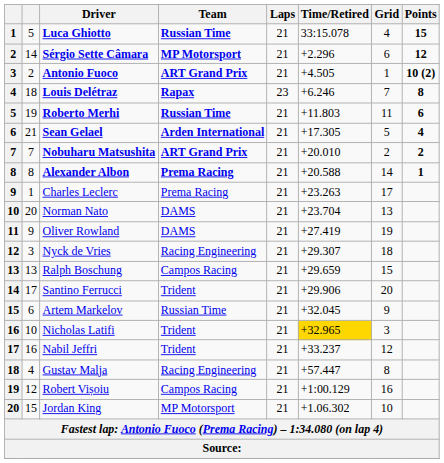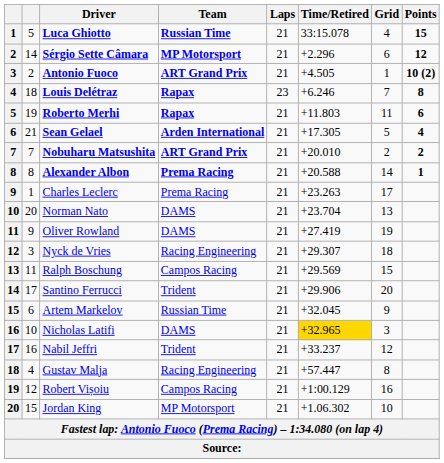 <table class="wikitable" style="font-size:85%">
 <tr>
 <th scope="col"></th>
 <th scope="col"></th>
 <th scope="col">Driver</th>
 <th scope="col">Team</th>
 <th scope="col">Laps</th>
 <th scope="col">Time/Retired</th>
 <th scope="col">Grid</th>
 <th scope="col">Points</th>
 </tr>
 <tr>
 <th scope="row">1</th>
 <td align="center">5</td>
 <td> <strong><a href='#'>Luca Ghiotto</a></strong></td>
 <td><strong><a href='#'>Russian Time</a></strong></td>
 <td align="center">21</td>
 <td>33:15.078</td>
 <td align="center">4</td>
 <td align="center"><strong>15</strong></td>
 </tr>
 <tr>
 <th scope="row">2</th>
 <td align="center">14</td>
 <td> <strong><a href='#'>Sérgio Sette Câmara</a></strong></td>
 <td><strong><a href='#'>MP Motorsport</a></strong></td>
 <td align="center">21</td>
 <td>+2.296</td>
 <td align="center">6</td>
 <td align="center"><strong>12</strong></td>
 </tr>
 <tr>
 <th scope="row">3</th>
 <td align="center">2</td>
 <td> <strong><a href='#'>Antonio Fuoco</a></strong></td>
 <td><strong><a href='#'>ART Grand Prix</a></strong></td>
 <td align="center">21</td>
 <td>+4.505</td>
 <td align="center">1</td>
 <td align="center"><strong>10 (2)</strong></td>
 </tr>
 <tr>
 <th scope="row">4</th>
 <td align="center">18</td>
 <td> <strong><a href='#'>Louis Delétraz</a></strong></td>
 <td><strong><a href='#'>Rapax</a></strong></td>
 <td align="center">23</td>
 <td>+6.246</td>
 <td align="center">7</td>
 <td align="center"><strong>8</strong></td>
 </tr>
 <tr>
 <th scope="row">5</th>
 <td align="center">19</td>
 <td> <strong><a href='#'>Roberto Merhi</a></strong></td>
-<td><strong><a href='#'>Russian Time</a></strong></td>
+<td><strong><a href='#'>Rapax</a></strong></td>
 <td align="center">21</td>
 <td>+11.803</td>
 <td align="center">11</td>
 <td align="center"><strong>6</strong></td>
 </tr>
 <tr>
 <th scope="row">6</th>
 <td align="center">21</td>
 <td> <strong><a href='#'>Sean Gelael</a></strong></td>
 <td><strong><a href='#'>Arden International</a></strong></td>
 <td align="center">21</td>
 <td>+17.305</td>
 <td align="center">5</td>
 <td align="center"><strong>4</strong></td>
 </tr>
 <tr>
 <th scope="row">7</th>
 <td align="center">7</td>
 <td> <strong><a href='#'>Nobuharu Matsushita</a></strong></td>
 <td><strong><a href='#'>ART Grand Prix</a></strong></td>
 <td align="center">21</td>
 <td>+20.010</td>
 <td align="center">2</td>
 <td align="center"><strong>2</strong></td>
 </tr>
 <tr>
 <th scope="row">8</th>
 <td align="center">8</td>
 <td> <strong><a href='#'>Alexander Albon</a></strong></td>
 <td><strong><a href='#'>Prema Racing</a></strong></td>
 <td align="center">21</td>
 <td>+20.588</td>
 <td align="center">14</td>
 <td align="center"><strong>1</strong></td>
 </tr>
 <tr>
 <th scope="row">9</th>
 <td align="center">1</td>
 <td> <a href='#'>Charles Leclerc</a></td>
 <td><a href='#'>Prema Racing</a></td>
 <td align="center">21</td>
 <td>+23.263</td>
 <td align="center">17</td>
 <td></td>
 </tr>
 <tr>
 <th scope="row">10</th>
 <td align="center">20</td>
 <td> <a href='#'>Norman Nato</a></td>
 <td><a href='#'>DAMS</a></td>
 <td align="center">21</td>
 <td>+23.704</td>
 <td align="center">13</td>
 <td></td>
 </tr>
 <tr>
 <th scope="row">11</th>
 <td align="center">9</td>
 <td> <a href='#'>Oliver Rowland</a></td>
 <td><a href='#'>DAMS</a></td>
 <td align="center">21</td>
 <td>+27.419</td>
 <td align="center">19</td>
 <td></td>
 </tr>
 <tr>
 <th scope="row">12</th>
 <td align="center">3</td>
 <td> <a href='#'>Nyck de Vries</a></td>
 <td><a href='#'>Racing Engineering</a></td>
 <td align="center">21</td>
 <td>+29.307</td>
 <td align="center">18</td>
 <td></td>
 </tr>
 <tr>
 <th scope="row">13</th>
-<td align="center">13</td>
+<td align="center">11</td>
 <td> <a href='#'>Ralph Boschung</a></td>
 <td><a href='#'>Campos Racing</a></td>
 <td align="center">21</td>
-<td>+29.659</td>
+<td>+29.569</td>
 <td align="center">15</td>
 <td></td>
 </tr>
 <tr>
 <th scope="row">14</th>
 <td align="center">17</td>
 <td> <a href='#'>Santino Ferrucci</a></td>
 <td><a href='#'>Trident</a></td>
 <td align="center">21</td>
 <td>+29.906</td>
 <td align="center">20</td>
 <td></td>
 </tr>
 <tr>
 <th scope="row">15</th>
 <td align="center">6</td>
 <td> <a href='#'>Artem Markelov</a></td>
 <td><a href='#'>Russian Time</a></td>
 <td align="center">21</td>
 <td>+32.045</td>
 <td align="center">9</td>
 <td align="center"></td>
 </tr>
 <tr>
 <th scope="row">16</th>
 <td align="center">10</td>
 <td> <a href='#'>Nicholas Latifi</a></td>
-<td><a href='#'>Trident</a></td>
+<td><a href='#'>DAMS</a></td>
 <td align="center">21</td>
 <td style="background: gold;">+32.965</td>
 <td align="center">3</td>
 <td align="center"></td>
 </tr>
 <tr>
 <th scope="row">17</th>
 <td align="center">16</td>
 <td> <a href='#'>Nabil Jeffri</a></td>
 <td><a href='#'>Trident</a></td>
 <td align="center">21</td>
 <td>+33.237</td>
 <td align="center">12</td>
 <td></td>
 </tr>
 <tr>
 <th scope="row">18</th>
 <td align="center">4</td>
 <td> <a href='#'>Gustav Malja</a></td>
 <td><a href='#'>Racing Engineering</a></td>
 <td align="center">21</td>
 <td>+57.447</td>
 <td align="center">8</td>
 <td align="center"></td>
 </tr>
 <tr>
 <th scope="row">19</th>
 <td align="center">12</td>
 <td> <a href='#'>Robert Vișoiu</a></td>
 <td><a href='#'>Campos Racing</a></td>
 <td align="center">21</td>
 <td>+1:00.129</td>
 <td align="center">16</td>
 <td></td>
 </tr>
 <tr>
 <th scope="row">20</th>
 <td align="center">15</td>
 <td> <a href='#'>Jordan King</a></td>
 <td><a href='#'>MP Motorsport</a></td>
 <td align="center">21</td>
 <td>+1.06.302</td>
 <td align="center">10</td>
 <td align="center"></td>
 </tr>
 <tr>
 <th colspan="8" align="center"><em>Fastest lap:  <a href='#'>Antonio Fuoco</a> (<a href='#'>Prema Racing</a>) – 1:34.080 (on lap 4)</em></th>
 </tr>
 <tr>
 <th colspan="8">Source:</th>
 </tr>
 <tr>
 </tr>
 </table>
